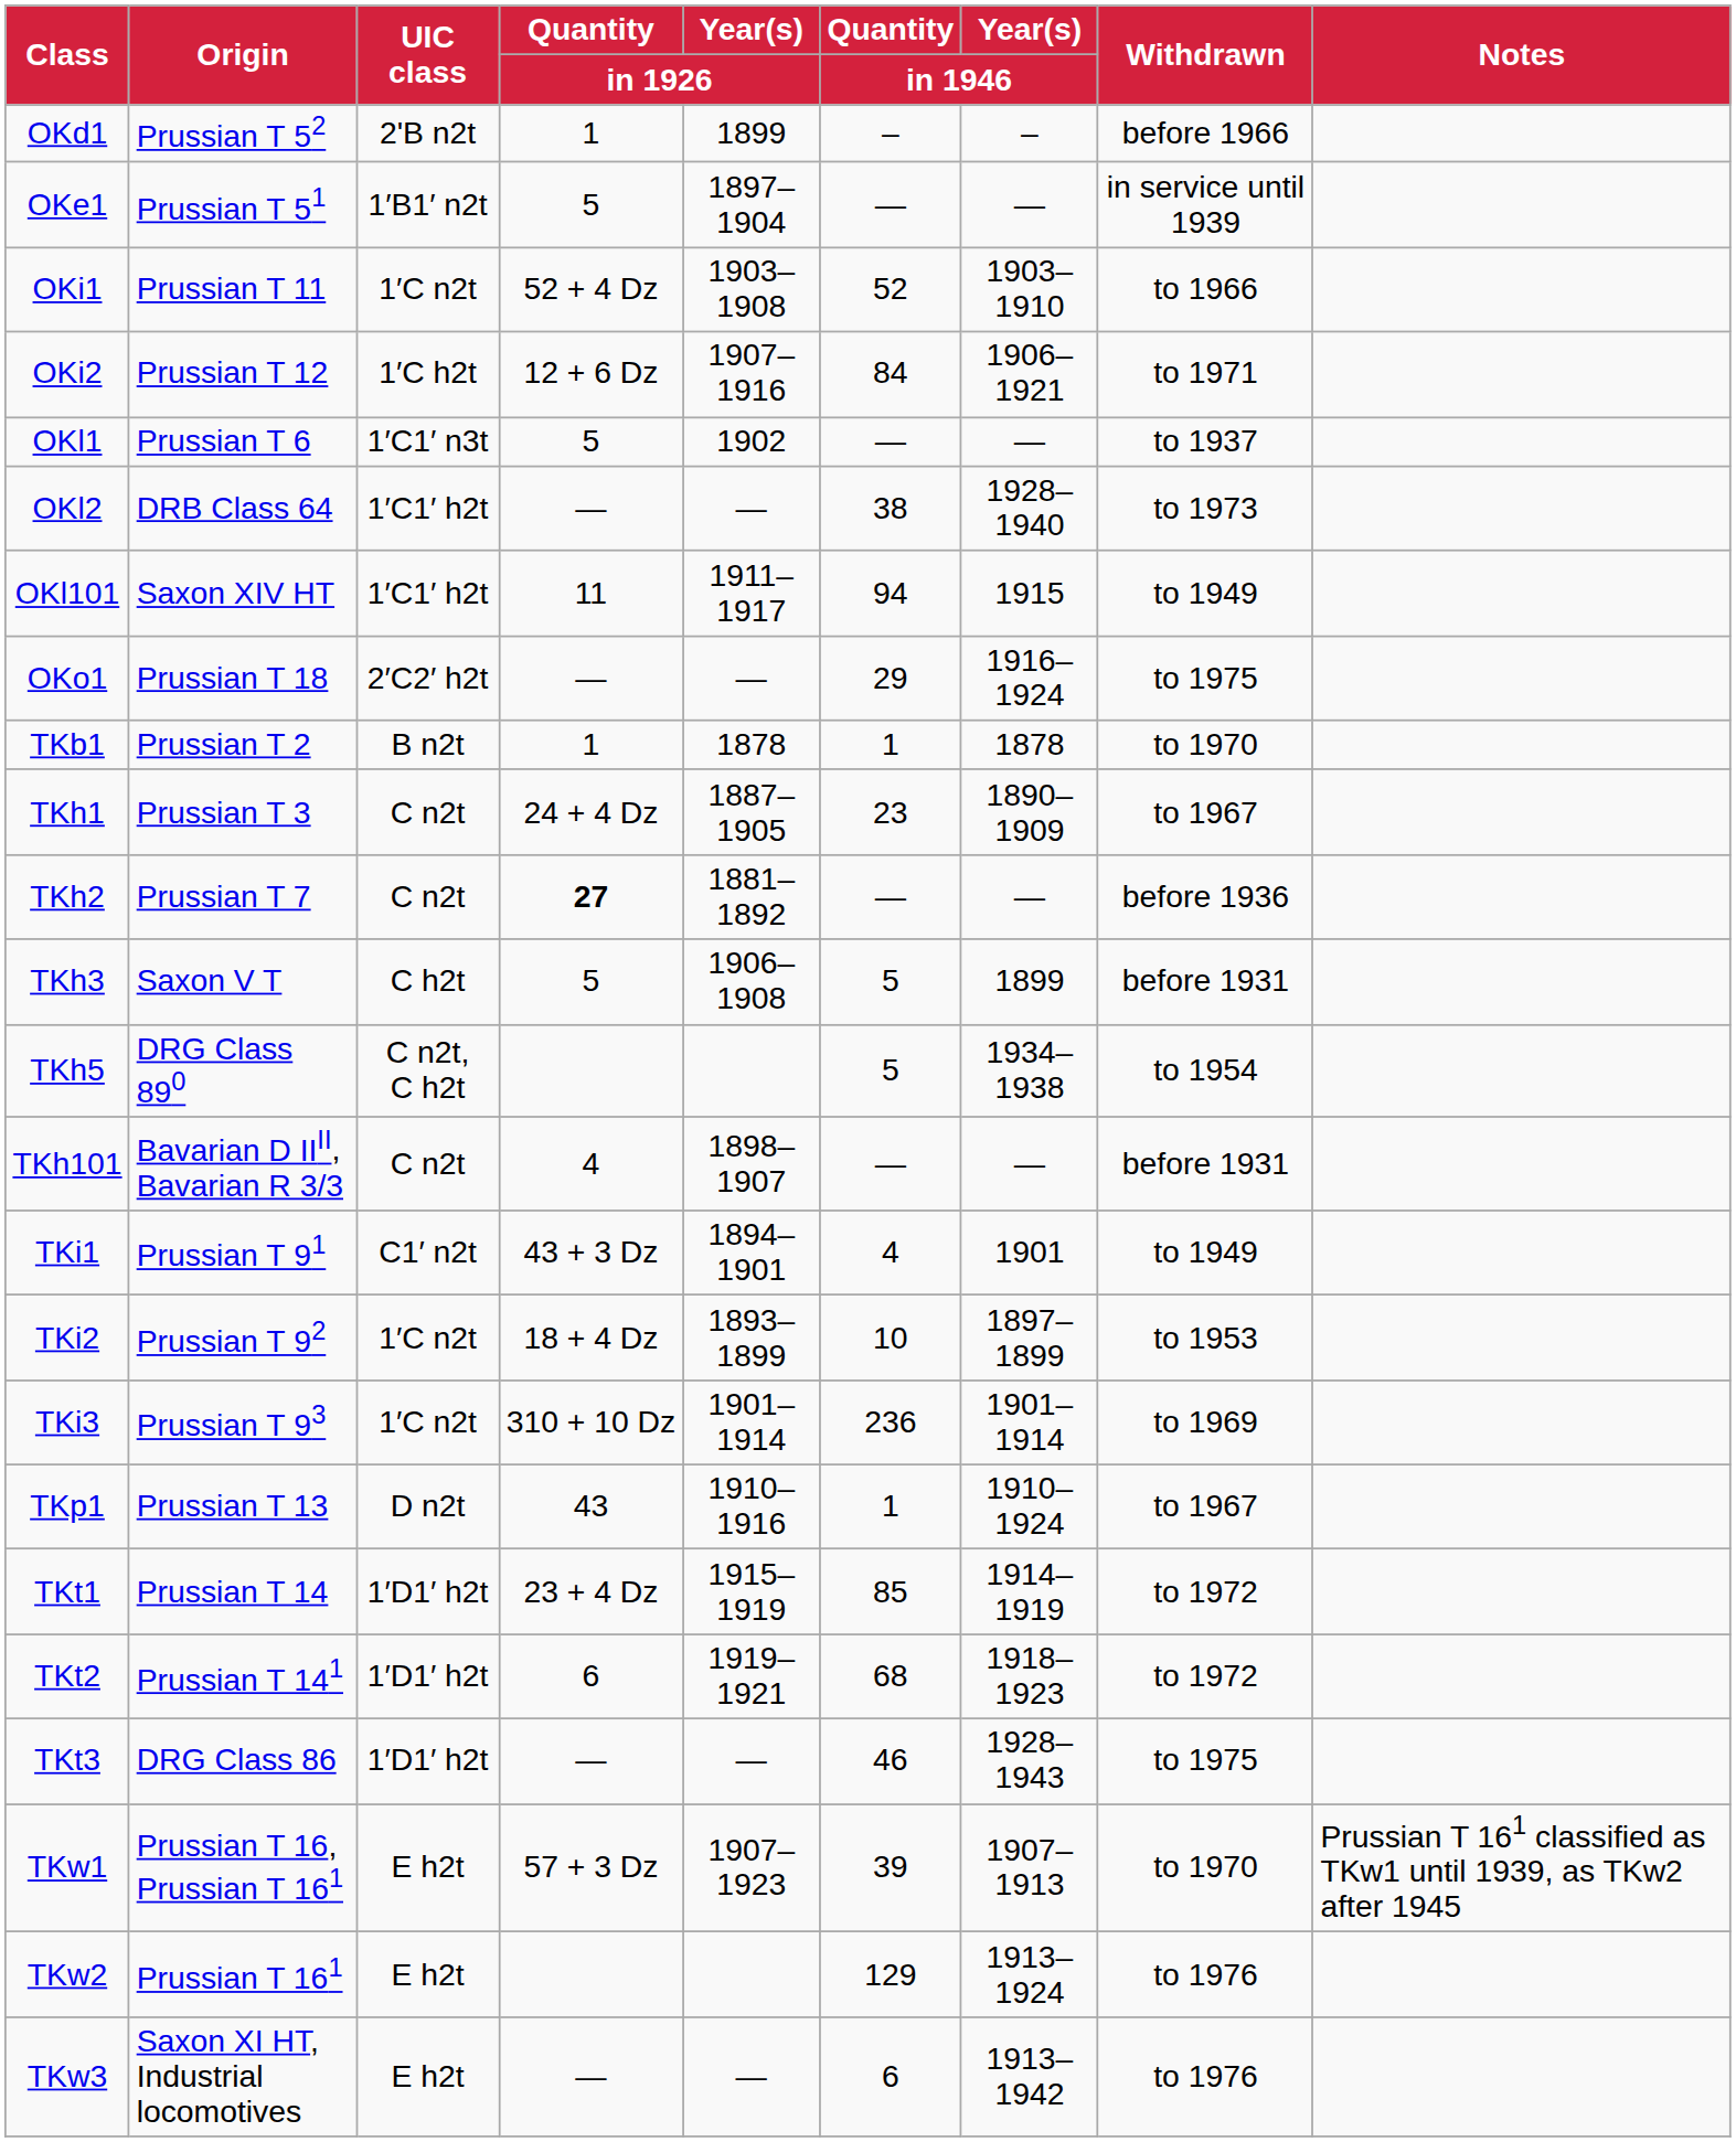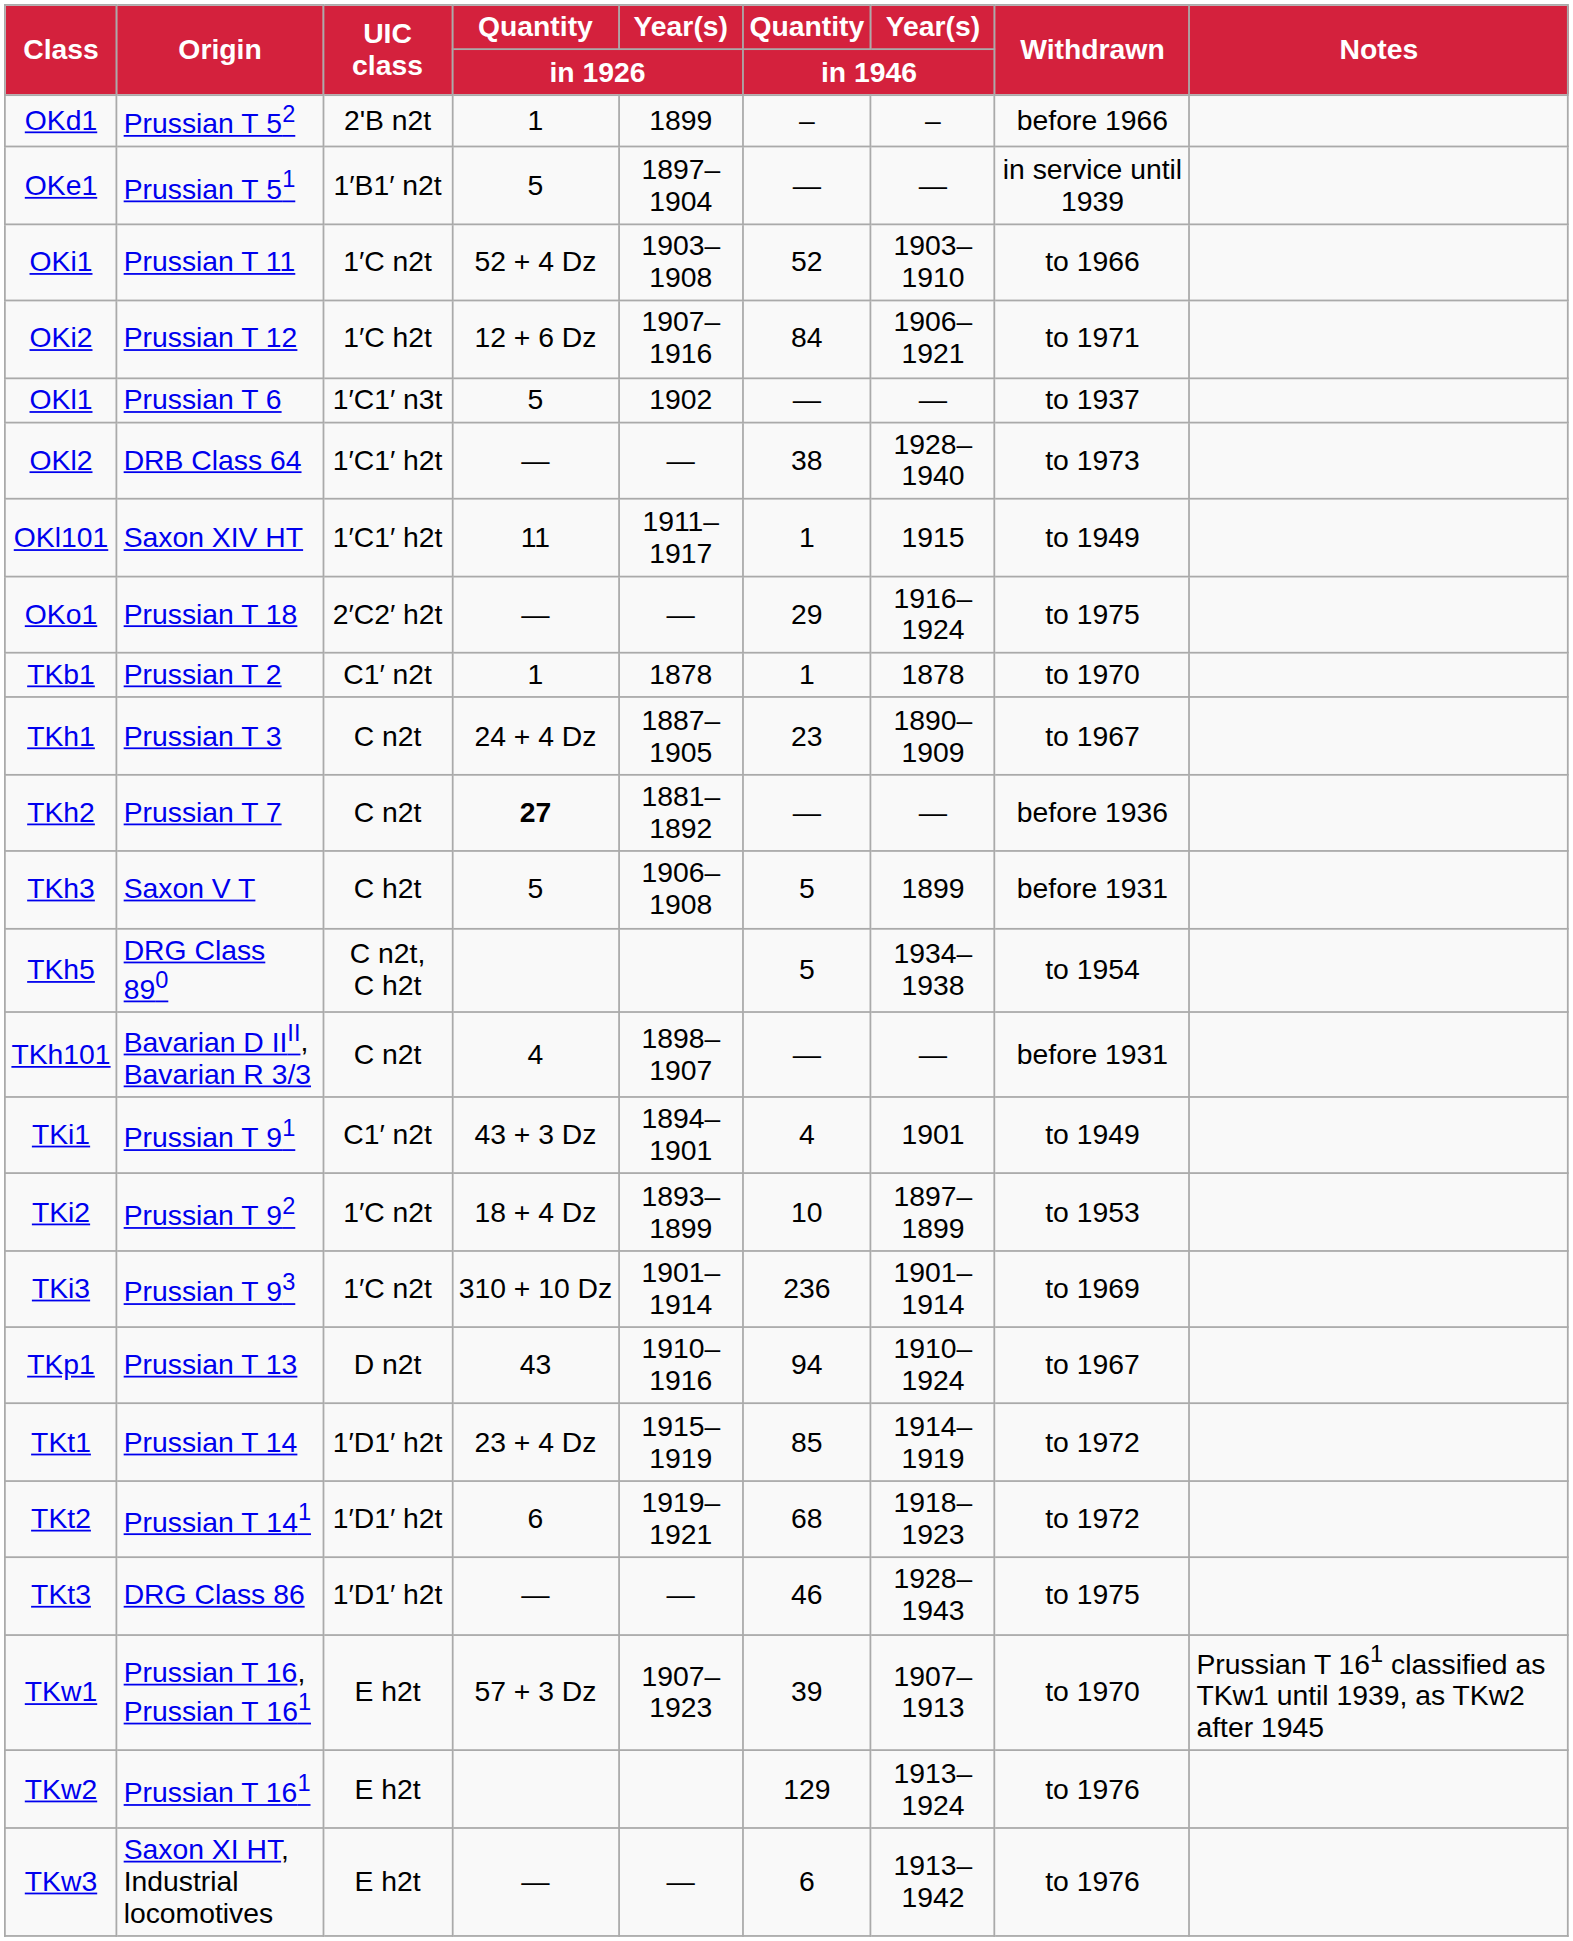 <table class="wikitable" width="100%" style=text-align:center>
 <tr>
 <th style="color:#ffffff; background:#D4213D" rowspan="2">Class</th>
 <th style="color:#ffffff; background:#D4213D" rowspan="2">Origin</th>
 <th style="color:#ffffff; background:#D4213D" rowspan="2">UIC class</th>
 <th style="color:#ffffff; background:#D4213D">Quantity</th>
 <th style="color:#ffffff; background:#D4213D">Year(s)</th>
 <th style="color:#ffffff; background:#D4213D">Quantity</th>
 <th style="color:#ffffff; background:#D4213D">Year(s)</th>
 <th style="color:#ffffff; background:#D4213D" rowspan="2">Withdrawn</th>
 <th style="color:#ffffff; background:#D4213D" rowspan="2">Notes</th>
 </tr>
 <tr>
 <th style="color:#ffffff; background:#D4213D" colspan="2">in 1926</th>
 <th style="color:#ffffff; background:#D4213D" colspan="2">in 1946</th>
 </tr>
 <tr>
 <td><a href='#'>OKd1</a></td>
 <td align=left><a href='#'>Prussian T 5<sup>2</sup></a></td>
 <td>2'B n2t</td>
 <td>1</td>
 <td>1899</td>
 <td>–</td>
 <td>–</td>
 <td>before 1966</td>
 <td align=left></td>
 </tr>
 <tr>
 <td><a href='#'>OKe1</a></td>
 <td align=left><a href='#'>Prussian T 5<sup>1</sup></a></td>
 <td>1′B1′ n2t</td>
 <td>5</td>
 <td>1897–1904</td>
 <td>—</td>
 <td>—</td>
 <td>in service until 1939</td>
 <td align=left></td>
 </tr>
 <tr>
 <td><a href='#'>OKi1</a></td>
 <td align=left><a href='#'>Prussian T 11</a></td>
 <td>1′C n2t</td>
 <td>52 + 4 Dz</td>
 <td>1903–1908</td>
 <td>52</td>
 <td>1903–1910</td>
 <td>to 1966</td>
 <td align=left></td>
 </tr>
 <tr>
 <td><a href='#'>OKi2</a></td>
 <td align=left><a href='#'>Prussian T 12</a></td>
 <td>1′C h2t</td>
 <td>12 + 6 Dz</td>
 <td>1907–1916</td>
 <td>84</td>
 <td>1906–1921</td>
 <td>to 1971</td>
 <td align=left></td>
 </tr>
 <tr>
 <td><a href='#'>OKl1</a></td>
 <td align=left><a href='#'>Prussian T 6</a></td>
 <td>1′C1′ n3t</td>
 <td>5</td>
 <td>1902</td>
 <td>—</td>
 <td>—</td>
 <td>to 1937</td>
 <td align=left></td>
 </tr>
 <tr>
 <td><a href='#'>OKl2</a></td>
 <td align=left><a href='#'>DRB Class 64</a></td>
 <td>1′C1′ h2t</td>
 <td>—</td>
 <td>—</td>
 <td>38</td>
 <td>1928–1940</td>
 <td>to 1973</td>
 <td align=left></td>
 </tr>
 <tr>
 <td><a href='#'>OKl101</a></td>
 <td align=left><a href='#'>Saxon XIV HT</a></td>
 <td>1′C1′ h2t</td>
 <td>11</td>
 <td>1911–1917</td>
-<td>94</td>
+<td>1</td>
 <td>1915</td>
 <td>to 1949</td>
 <td align=left></td>
 </tr>
 <tr>
 <td><a href='#'>OKo1</a></td>
 <td align=left><a href='#'>Prussian T 18</a></td>
 <td>2′C2′ h2t</td>
 <td>—</td>
 <td>—</td>
 <td>29</td>
 <td>1916–1924</td>
 <td>to 1975</td>
 <td align=left></td>
 </tr>
 <tr>
 <td><a href='#'>TKb1</a></td>
 <td align=left><a href='#'>Prussian T 2</a></td>
-<td>B n2t</td>
+<td>C1′ n2t</td>
 <td>1</td>
 <td>1878</td>
 <td>1</td>
 <td>1878</td>
 <td>to 1970</td>
 <td align=left></td>
 </tr>
 <tr>
 <td><a href='#'>TKh1</a></td>
 <td align=left><a href='#'>Prussian T 3</a></td>
 <td>C n2t</td>
 <td>24 + 4 Dz</td>
 <td>1887–1905</td>
 <td>23</td>
 <td>1890–1909</td>
 <td>to 1967</td>
 <td align=left></td>
 </tr>
 <tr>
 <td><a href='#'>TKh2</a></td>
 <td align=left><a href='#'>Prussian T 7</a></td>
 <td>C n2t</td>
 <td><strong>27</strong></td>
 <td>1881–1892</td>
 <td>—</td>
 <td>—</td>
 <td>before 1936</td>
 <td align=left></td>
 </tr>
 <tr>
 <td><a href='#'>TKh3</a></td>
 <td align=left><a href='#'>Saxon V T</a></td>
 <td>C h2t</td>
 <td>5</td>
 <td>1906–1908</td>
 <td>5</td>
 <td>1899</td>
 <td>before 1931</td>
 <td align=left></td>
 </tr>
 <tr>
 <td><a href='#'>TKh5</a></td>
 <td align=left><a href='#'>DRG Class 89<sup>0</sup></a></td>
 <td>C n2t,<br>C h2t</td>
 <td></td>
 <td></td>
 <td>5</td>
 <td>1934–1938</td>
 <td>to 1954</td>
 <td align=left></td>
 </tr>
 <tr>
 <td><a href='#'>TKh101</a></td>
 <td align=left><a href='#'>Bavarian D II<sup>II</sup></a>,<br><a href='#'>Bavarian R 3/3</a></td>
 <td>C n2t</td>
 <td>4</td>
 <td>1898–1907</td>
 <td>—</td>
 <td>—</td>
 <td>before 1931</td>
 <td align=left></td>
 </tr>
 <tr>
 <td><a href='#'>TKi1</a></td>
 <td align=left><a href='#'>Prussian T 9<sup>1</sup></a></td>
 <td>C1′ n2t</td>
 <td>43 + 3 Dz</td>
 <td>1894–1901</td>
 <td>4</td>
 <td>1901</td>
 <td>to 1949</td>
 <td align=left></td>
 </tr>
 <tr>
 <td><a href='#'>TKi2</a></td>
 <td align=left><a href='#'>Prussian T 9<sup>2</sup></a></td>
 <td>1′C n2t</td>
 <td>18 + 4 Dz</td>
 <td>1893–1899</td>
 <td>10</td>
 <td>1897–1899</td>
 <td>to 1953</td>
 <td align=left></td>
 </tr>
 <tr>
 <td><a href='#'>TKi3</a></td>
 <td align=left><a href='#'>Prussian T 9<sup>3</sup></a></td>
 <td>1′C n2t</td>
 <td>310 + 10 Dz</td>
 <td>1901–1914</td>
 <td>236</td>
 <td>1901–1914</td>
 <td>to 1969</td>
 <td align=left></td>
 </tr>
 <tr>
 <td><a href='#'>TKp1</a></td>
 <td align=left><a href='#'>Prussian T 13</a></td>
 <td>D n2t</td>
 <td>43</td>
 <td>1910–1916</td>
-<td>1</td>
+<td>94</td>
 <td>1910–1924</td>
 <td>to 1967</td>
 <td align=left></td>
 </tr>
 <tr>
 <td><a href='#'>TKt1</a></td>
 <td align=left><a href='#'>Prussian T 14</a></td>
 <td>1′D1′ h2t</td>
 <td>23 + 4 Dz</td>
 <td>1915–1919</td>
 <td>85</td>
 <td>1914–1919</td>
 <td>to 1972</td>
 <td align=left></td>
 </tr>
 <tr>
 <td><a href='#'>TKt2</a></td>
 <td align=left><a href='#'>Prussian T 14<sup>1</sup></a></td>
 <td>1′D1′ h2t</td>
 <td>6</td>
 <td>1919–1921</td>
 <td>68</td>
 <td>1918–1923</td>
 <td>to 1972</td>
 <td align=left></td>
 </tr>
 <tr>
 <td><a href='#'>TKt3</a></td>
 <td align=left><a href='#'>DRG Class 86</a></td>
 <td>1′D1′ h2t</td>
 <td>—</td>
 <td>—</td>
 <td>46</td>
 <td>1928–1943</td>
 <td>to 1975</td>
 <td align=left></td>
 </tr>
 <tr>
 <td><a href='#'>TKw1</a></td>
 <td align=left><a href='#'>Prussian T 16</a>,<br> <a href='#'>Prussian T 16<sup>1</sup></a></td>
 <td>E h2t</td>
 <td>57 + 3 Dz</td>
 <td>1907–1923</td>
 <td>39</td>
 <td>1907–1913</td>
 <td>to 1970</td>
 <td align=left>Prussian T 16<sup>1</sup> classified as TKw1 until 1939, as TKw2 after 1945</td>
 </tr>
 <tr>
 <td><a href='#'>TKw2</a></td>
 <td align=left><a href='#'>Prussian T 16<sup>1</sup></a></td>
 <td>E h2t</td>
 <td></td>
 <td></td>
 <td>129</td>
 <td>1913–1924</td>
 <td>to 1976</td>
 <td align=left></td>
 </tr>
 <tr>
 <td><a href='#'>TKw3</a></td>
 <td align=left><a href='#'>Saxon XI HT</a>,<br>Industrial locomotives</td>
 <td>E h2t</td>
 <td>—</td>
 <td>—</td>
 <td>6</td>
 <td>1913–1942</td>
 <td>to 1976</td>
 <td></td>
 </tr>
 </table>
